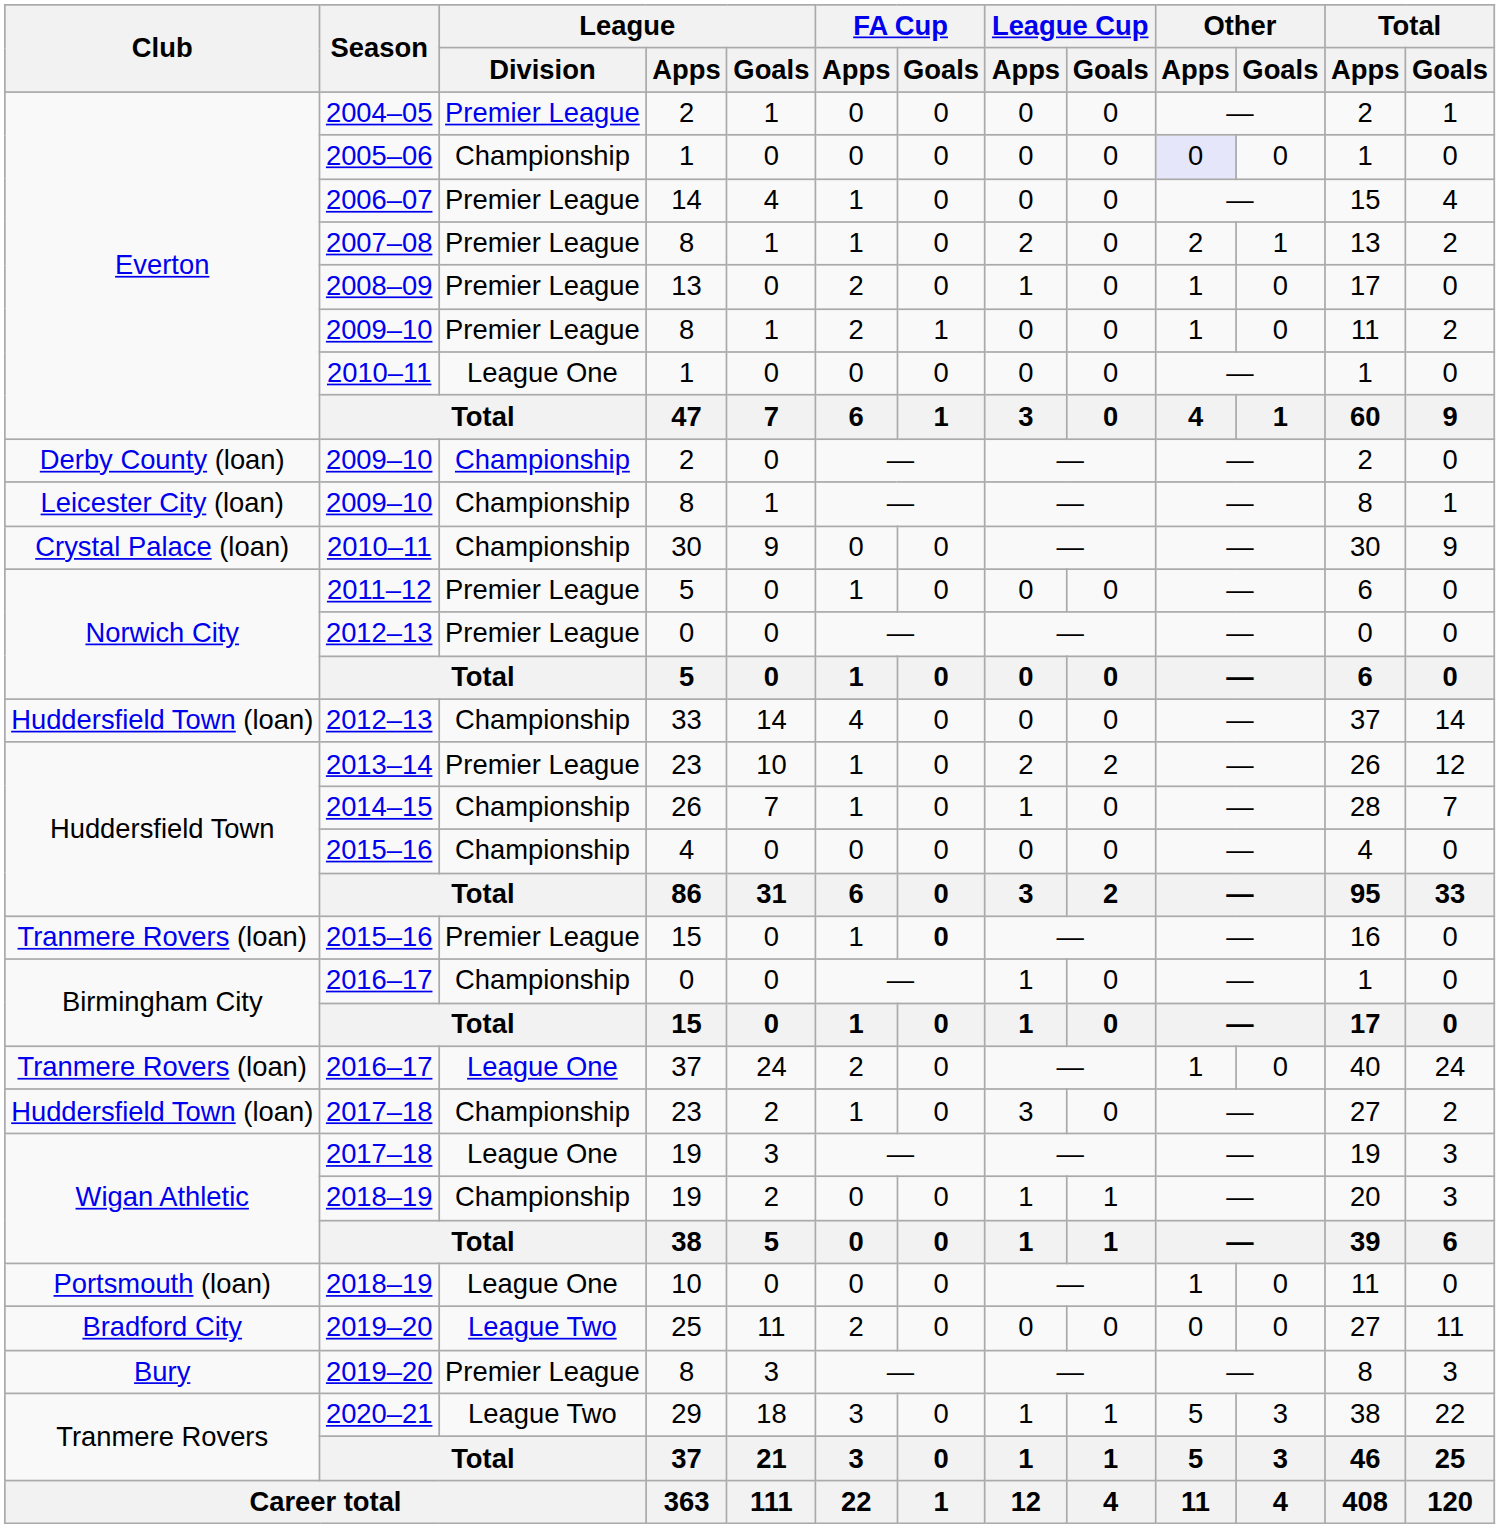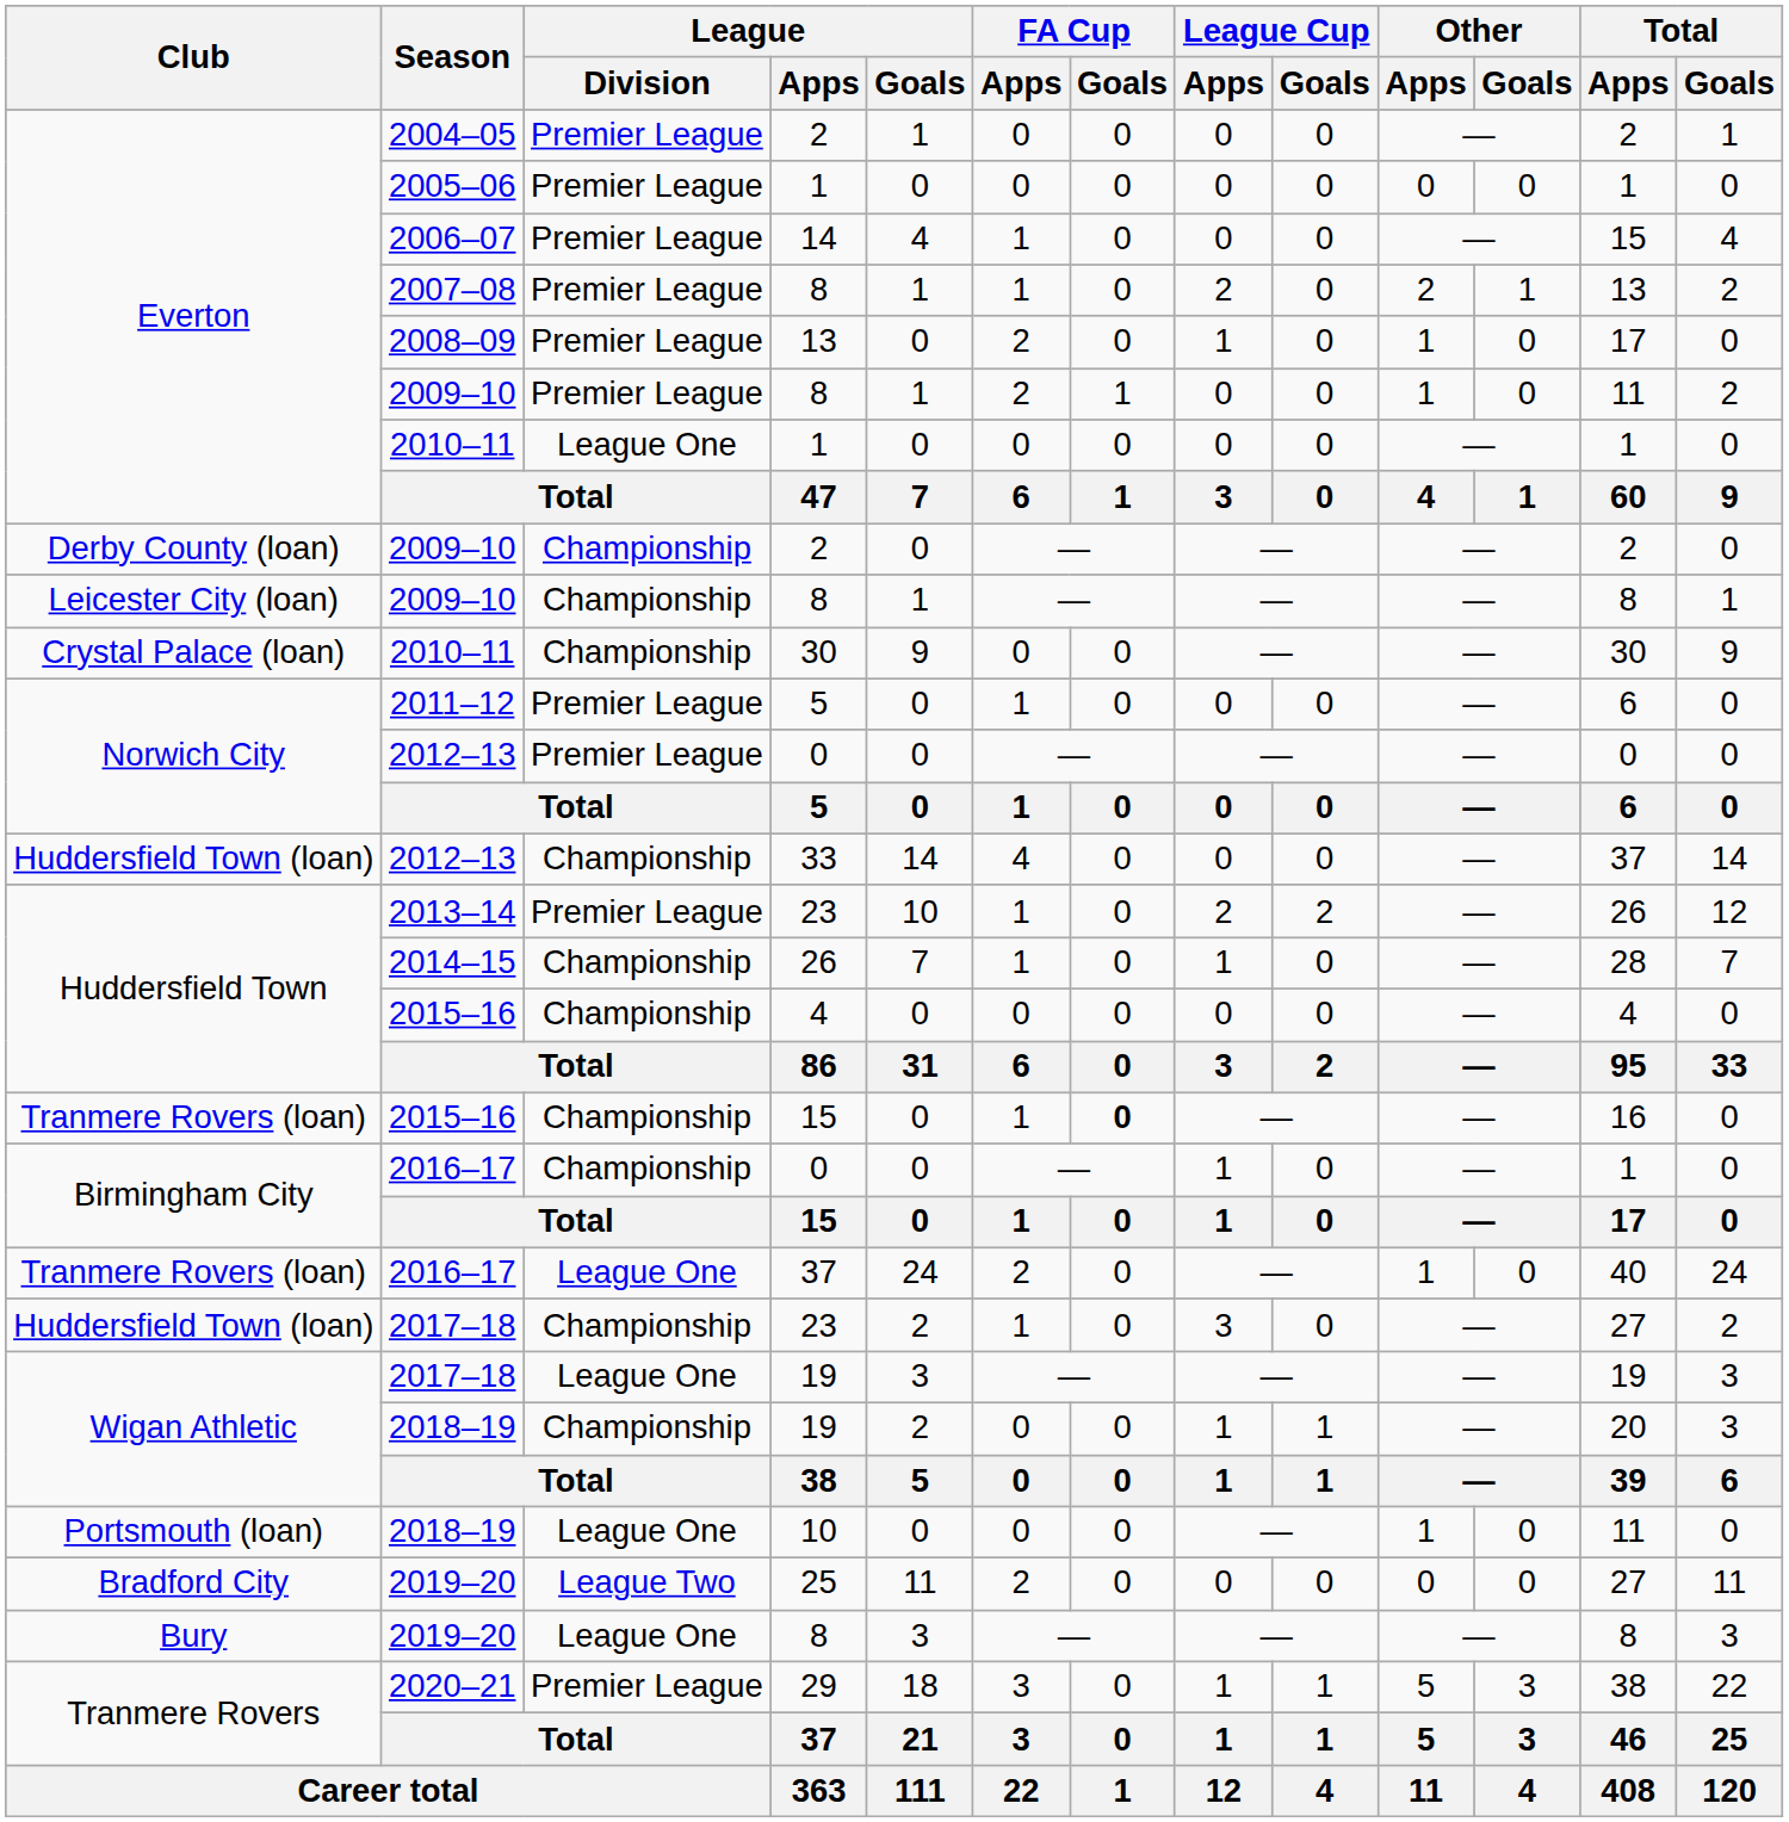 <table class=wikitable style="text-align:center;">
 <tr>
 <th rowspan=2>Club</th>
 <th rowspan=2>Season</th>
 <th colspan=3>League</th>
 <th colspan=2><a href='#'>FA Cup</a></th>
 <th colspan=2><a href='#'>League Cup</a></th>
 <th colspan=2>Other</th>
 <th colspan=2>Total</th>
 </tr>
 <tr>
 <th>Division</th>
 <th>Apps</th>
 <th>Goals</th>
 <th>Apps</th>
 <th>Goals</th>
 <th>Apps</th>
 <th>Goals</th>
 <th>Apps</th>
 <th>Goals</th>
 <th>Apps</th>
 <th>Goals</th>
 </tr>
 <tr>
 <td rowspan=8><a href='#'>Everton</a></td>
 <td><a href='#'>2004–05</a></td>
 <td><a href='#'>Premier League</a></td>
 <td>2</td>
 <td>1</td>
 <td>0</td>
 <td>0</td>
 <td>0</td>
 <td>0</td>
 <td colspan=2>—</td>
 <td>2</td>
 <td>1</td>
 </tr>
 <tr>
 <td><a href='#'>2005–06</a></td>
-<td>Championship</td>
+<td>Premier League</td>
 <td>1</td>
 <td>0</td>
 <td>0</td>
 <td>0</td>
 <td>0</td>
 <td>0</td>
-<td style="background: lavender;">0</td>
+<td>0</td>
 <td>0</td>
 <td>1</td>
 <td>0</td>
 </tr>
 <tr>
 <td><a href='#'>2006–07</a></td>
 <td>Premier League</td>
 <td>14</td>
 <td>4</td>
 <td>1</td>
 <td>0</td>
 <td>0</td>
 <td>0</td>
 <td colspan=2>—</td>
 <td>15</td>
 <td>4</td>
 </tr>
 <tr>
 <td><a href='#'>2007–08</a></td>
 <td>Premier League</td>
 <td>8</td>
 <td>1</td>
 <td>1</td>
 <td>0</td>
 <td>2</td>
 <td>0</td>
 <td>2</td>
 <td>1</td>
 <td>13</td>
 <td>2</td>
 </tr>
 <tr>
 <td><a href='#'>2008–09</a></td>
 <td>Premier League</td>
 <td>13</td>
 <td>0</td>
 <td>2</td>
 <td>0</td>
 <td>1</td>
 <td>0</td>
 <td>1</td>
 <td>0</td>
 <td>17</td>
 <td>0</td>
 </tr>
 <tr>
 <td><a href='#'>2009–10</a></td>
 <td>Premier League</td>
 <td>8</td>
 <td>1</td>
 <td>2</td>
 <td>1</td>
 <td>0</td>
 <td>0</td>
 <td>1</td>
 <td>0</td>
 <td>11</td>
 <td>2</td>
 </tr>
 <tr>
 <td><a href='#'>2010–11</a></td>
 <td>League One</td>
 <td>1</td>
 <td>0</td>
 <td>0</td>
 <td>0</td>
 <td>0</td>
 <td>0</td>
 <td colspan=2>—</td>
 <td>1</td>
 <td>0</td>
 </tr>
 <tr>
 <th colspan=2>Total</th>
 <th>47</th>
 <th>7</th>
 <th>6</th>
 <th>1</th>
 <th>3</th>
 <th>0</th>
 <th>4</th>
 <th>1</th>
 <th>60</th>
 <th>9</th>
 </tr>
 <tr>
 <td><a href='#'>Derby County</a> (loan)</td>
 <td><a href='#'>2009–10</a></td>
 <td><a href='#'>Championship</a></td>
 <td>2</td>
 <td>0</td>
 <td colspan=2>—</td>
 <td colspan=2>—</td>
 <td colspan=2>—</td>
 <td>2</td>
 <td>0</td>
 </tr>
 <tr>
 <td><a href='#'>Leicester City</a> (loan)</td>
 <td><a href='#'>2009–10</a></td>
 <td>Championship</td>
 <td>8</td>
 <td>1</td>
 <td colspan=2>—</td>
 <td colspan=2>—</td>
 <td colspan=2>—</td>
 <td>8</td>
 <td>1</td>
 </tr>
 <tr>
 <td><a href='#'>Crystal Palace</a> (loan)</td>
 <td><a href='#'>2010–11</a></td>
 <td>Championship</td>
 <td>30</td>
 <td>9</td>
 <td>0</td>
 <td>0</td>
 <td colspan=2>—</td>
 <td colspan=2>—</td>
 <td>30</td>
 <td>9</td>
 </tr>
 <tr>
 <td rowspan=3><a href='#'>Norwich City</a></td>
 <td><a href='#'>2011–12</a></td>
 <td>Premier League</td>
 <td>5</td>
 <td>0</td>
 <td>1</td>
 <td>0</td>
 <td>0</td>
 <td>0</td>
 <td colspan=2>—</td>
 <td>6</td>
 <td>0</td>
 </tr>
 <tr>
 <td><a href='#'>2012–13</a></td>
 <td>Premier League</td>
 <td>0</td>
 <td>0</td>
 <td colspan=2>—</td>
 <td colspan=2>—</td>
 <td colspan=2>—</td>
 <td>0</td>
 <td>0</td>
 </tr>
 <tr>
 <th colspan=2>Total</th>
 <th>5</th>
 <th>0</th>
 <th>1</th>
 <th>0</th>
 <th>0</th>
 <th>0</th>
 <th colspan=2>—</th>
 <th>6</th>
 <th>0</th>
 </tr>
 <tr>
 <td><a href='#'>Huddersfield Town</a> (loan)</td>
 <td><a href='#'>2012–13</a></td>
 <td>Championship</td>
 <td>33</td>
 <td>14</td>
 <td>4</td>
 <td>0</td>
 <td>0</td>
 <td>0</td>
 <td colspan=2>—</td>
 <td>37</td>
 <td>14</td>
 </tr>
 <tr>
 <td rowspan=4>Huddersfield Town</td>
 <td><a href='#'>2013–14</a></td>
 <td>Premier League</td>
 <td>23</td>
 <td>10</td>
 <td>1</td>
 <td>0</td>
 <td>2</td>
 <td>2</td>
 <td colspan=2>—</td>
 <td>26</td>
 <td>12</td>
 </tr>
 <tr>
 <td><a href='#'>2014–15</a></td>
 <td>Championship</td>
 <td>26</td>
 <td>7</td>
 <td>1</td>
 <td>0</td>
 <td>1</td>
 <td>0</td>
 <td colspan=2>—</td>
 <td>28</td>
 <td>7</td>
 </tr>
 <tr>
 <td><a href='#'>2015–16</a></td>
 <td>Championship</td>
 <td>4</td>
 <td>0</td>
 <td>0</td>
 <td>0</td>
 <td>0</td>
 <td>0</td>
 <td colspan=2>—</td>
 <td>4</td>
 <td>0</td>
 </tr>
 <tr>
 <th colspan=2>Total</th>
 <th>86</th>
 <th>31</th>
 <th>6</th>
 <th>0</th>
 <th>3</th>
 <th>2</th>
 <th colspan=2>—</th>
 <th>95</th>
 <th>33</th>
 </tr>
 <tr>
 <td><a href='#'>Tranmere Rovers</a> (loan)</td>
 <td><a href='#'>2015–16</a></td>
-<td>Premier League</td>
+<td>Championship</td>
 <td>15</td>
 <td>0</td>
 <td>1</td>
 <td><strong>0</strong></td>
 <td colspan=2>—</td>
 <td colspan=2>—</td>
 <td>16</td>
 <td>0</td>
 </tr>
 <tr>
 <td rowspan=2>Birmingham City</td>
 <td><a href='#'>2016–17</a></td>
 <td>Championship</td>
 <td>0</td>
 <td>0</td>
 <td colspan=2>—</td>
 <td>1</td>
 <td>0</td>
 <td colspan=2>—</td>
 <td>1</td>
 <td>0</td>
 </tr>
 <tr>
 <th colspan=2>Total</th>
 <th>15</th>
 <th>0</th>
 <th>1</th>
 <th>0</th>
 <th>1</th>
 <th>0</th>
 <th colspan=2>—</th>
 <th>17</th>
 <th>0</th>
 </tr>
 <tr>
 <td><a href='#'>Tranmere Rovers</a> (loan)</td>
 <td><a href='#'>2016–17</a></td>
 <td><a href='#'>League One</a></td>
 <td>37</td>
 <td>24</td>
 <td>2</td>
 <td>0</td>
 <td colspan=2>—</td>
 <td>1</td>
 <td>0</td>
 <td>40</td>
 <td>24</td>
 </tr>
 <tr>
 <td><a href='#'>Huddersfield Town</a> (loan)</td>
 <td><a href='#'>2017–18</a></td>
 <td>Championship</td>
 <td>23</td>
 <td>2</td>
 <td>1</td>
 <td>0</td>
 <td>3</td>
 <td>0</td>
 <td colspan=2>—</td>
 <td>27</td>
 <td>2</td>
 </tr>
 <tr>
 <td rowspan=3><a href='#'>Wigan Athletic</a></td>
 <td><a href='#'>2017–18</a></td>
 <td>League One</td>
 <td>19</td>
 <td>3</td>
 <td colspan=2>—</td>
 <td colspan=2>—</td>
 <td colspan=2>—</td>
 <td>19</td>
 <td>3</td>
 </tr>
 <tr>
 <td><a href='#'>2018–19</a></td>
 <td>Championship</td>
 <td>19</td>
 <td>2</td>
 <td>0</td>
 <td>0</td>
 <td>1</td>
 <td>1</td>
 <td colspan=2>—</td>
 <td>20</td>
 <td>3</td>
 </tr>
 <tr>
 <th colspan=2>Total</th>
 <th>38</th>
 <th>5</th>
 <th>0</th>
 <th>0</th>
 <th>1</th>
 <th>1</th>
 <th colspan=2>—</th>
 <th>39</th>
 <th>6</th>
 </tr>
 <tr>
 <td><a href='#'>Portsmouth</a> (loan)</td>
 <td><a href='#'>2018–19</a></td>
 <td>League One</td>
 <td>10</td>
 <td>0</td>
 <td>0</td>
 <td>0</td>
 <td colspan=2>—</td>
 <td>1</td>
 <td>0</td>
 <td>11</td>
 <td>0</td>
 </tr>
 <tr>
 <td><a href='#'>Bradford City</a></td>
 <td><a href='#'>2019–20</a></td>
 <td><a href='#'>League Two</a></td>
 <td>25</td>
 <td>11</td>
 <td>2</td>
 <td>0</td>
 <td>0</td>
 <td>0</td>
 <td>0</td>
 <td>0</td>
 <td>27</td>
 <td>11</td>
 </tr>
 <tr>
 <td><a href='#'>Bury</a></td>
 <td><a href='#'>2019–20</a></td>
-<td>Premier League</td>
+<td>League One</td>
 <td>8</td>
 <td>3</td>
 <td colspan=2>—</td>
 <td colspan=2>—</td>
 <td colspan=2>—</td>
 <td>8</td>
 <td>3</td>
 </tr>
 <tr>
 <td rowspan=2>Tranmere Rovers</td>
 <td><a href='#'>2020–21</a></td>
-<td>League Two</td>
+<td>Premier League</td>
 <td>29</td>
 <td>18</td>
 <td>3</td>
 <td>0</td>
 <td>1</td>
 <td>1</td>
 <td>5</td>
 <td>3</td>
 <td>38</td>
 <td>22</td>
 </tr>
 <tr>
 <th colspan=2>Total</th>
 <th>37</th>
 <th>21</th>
 <th>3</th>
 <th>0</th>
 <th>1</th>
 <th>1</th>
 <th>5</th>
 <th>3</th>
 <th>46</th>
 <th>25</th>
 </tr>
 <tr>
 <th colspan=3>Career total</th>
 <th>363</th>
 <th>111</th>
 <th>22</th>
 <th>1</th>
 <th>12</th>
 <th>4</th>
 <th>11</th>
 <th>4</th>
 <th>408</th>
 <th>120</th>
 </tr>
 </table>
